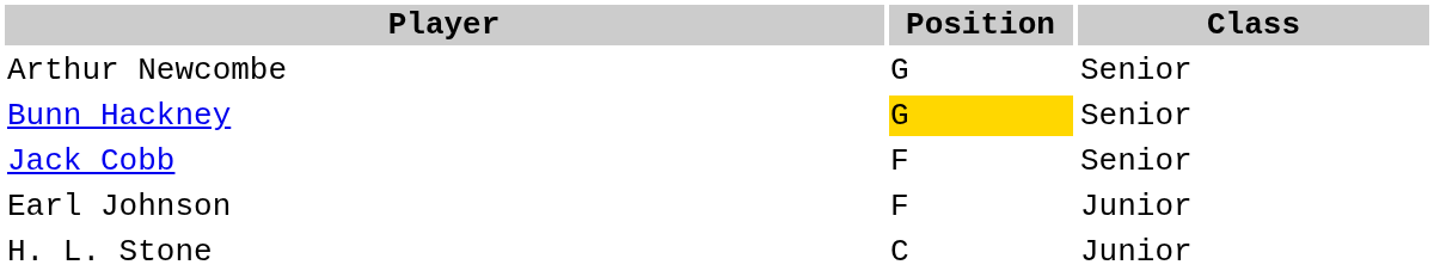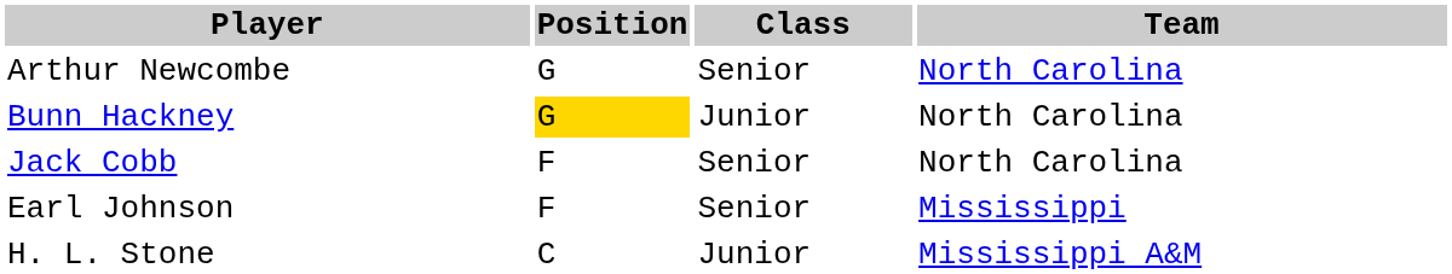 <table style="width:600px" "border:'1' 'solid' 'gray'">
 <tr>
 <th bgcolor="#CCCCCC" style="width:40%">Player</th>
 <th bgcolor="#CCCCCC" style="width:4%">Position</th>
 <th bgcolor="#CCCCCC" style="width:16%">Class</th>
+<th bgcolor="#CCCCCC" style="width:40%">Team</th>
 </tr>
 <tr>
 <td>Arthur Newcombe</td>
 <td>G</td>
 <td>Senior</td>
+<td><a href='#'>North Carolina</a></td>
 </tr>
 <tr>
 <td><a href='#'>Bunn Hackney</a></td>
 <td style="background: gold;">G</td>
-<td>Senior</td>
+<td>Junior</td>
+<td>North Carolina</td>
 </tr>
 <tr>
 <td><a href='#'>Jack Cobb</a></td>
 <td>F</td>
 <td>Senior</td>
+<td>North Carolina</td>
 </tr>
 <tr>
 <td>Earl Johnson</td>
 <td>F</td>
-<td>Junior</td>
+<td>Senior</td>
+<td><a href='#'>Mississippi</a></td>
 </tr>
 <tr>
 <td>H. L. Stone</td>
 <td>C</td>
 <td>Junior</td>
+<td><a href='#'>Mississippi A&M</a></td>
 </tr>
 </table>
